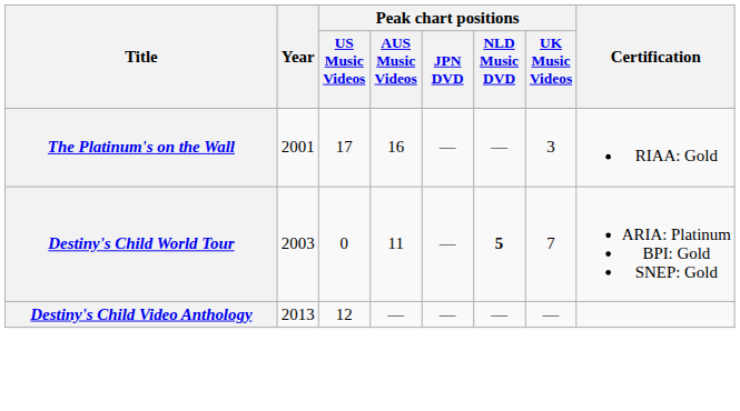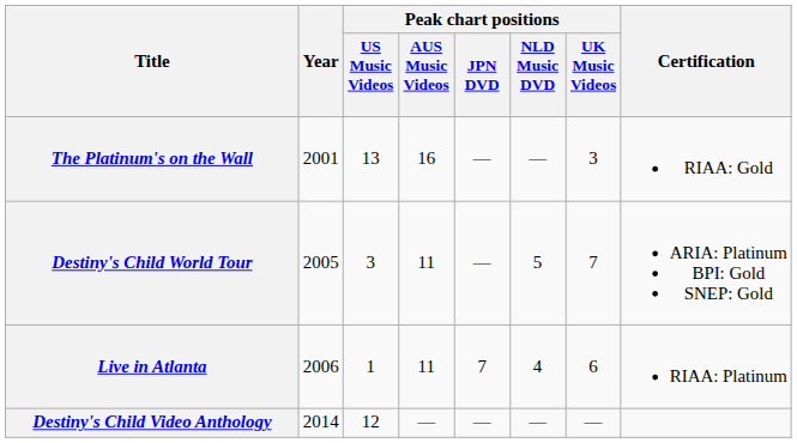 <table class="wikitable plainrowheaders" style="text-align:center;">
 <tr>
 <th scope="col" rowspan="2" style="width:16em">Title</th>
 <th rowspan="2">Year</th>
 <th colspan="5">Peak chart positions</th>
 <th rowspan="2">Certification</th>
 </tr>
 <tr>
 <th style="width:3em;font-size:90%"><a href='#'>US<br>Music<br>Videos</a><br><br></th>
 <th style="width:3em;font-size:90%"><a href='#'>AUS<br>Music<br>Videos</a><br><br></th>
 <th style="width:3em;font-size:90%"><a href='#'>JPN<br>DVD</a><br></th>
 <th style="width:3em;font-size:90%"><a href='#'>NLD<br>Music<br>DVD</a><br><br></th>
 <th style="width:3em;font-size:90%"><a href='#'>UK<br>Music<br>Videos</a><br><br></th>
 </tr>
 <tr>
 <th scope="row"><em><a href='#'>The Platinum's on the Wall</a></em></th>
 <td>2001</td>
-<td>17</td>
+<td>13</td>
 <td>16</td>
 <td>—</td>
 <td>—</td>
 <td>3</td>
 <td><br><ul><li>RIAA: Gold</li></ul></td>
 </tr>
 <tr>
 <th scope="row"><em><a href='#'>Destiny's Child World Tour</a></em></th>
-<td>2003</td>
-<td>0</td>
+<td>2005</td>
+<td>3</td>
 <td>11</td>
 <td>—</td>
-<td><strong>5</strong></td>
+<td>5</td>
 <td>7</td>
 <td><br><ul><li>ARIA: Platinum</li><li>BPI: Gold</li><li>SNEP: Gold</li></ul></td>
 </tr>
 <tr>
+<th scope="row"><em><a href='#'>Live in Atlanta</a></em></th>
+<td>2006</td>
+<td>1</td>
+<td>11</td>
+<td>7</td>
+<td>4</td>
+<td>6</td>
+<td><br><ul><li>RIAA: Platinum</li></ul></td>
+</tr>
+<tr>
 <th scope="row"><em><a href='#'>Destiny's Child Video Anthology</a></em></th>
-<td>2013</td>
+<td>2014</td>
 <td>12</td>
 <td>—</td>
 <td>—</td>
 <td>—</td>
 <td>—</td>
 <td></td>
 </tr>
 </table>
